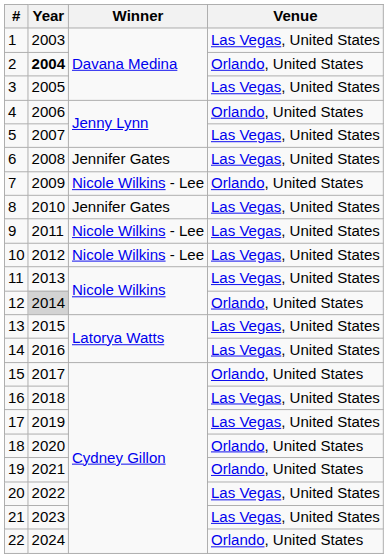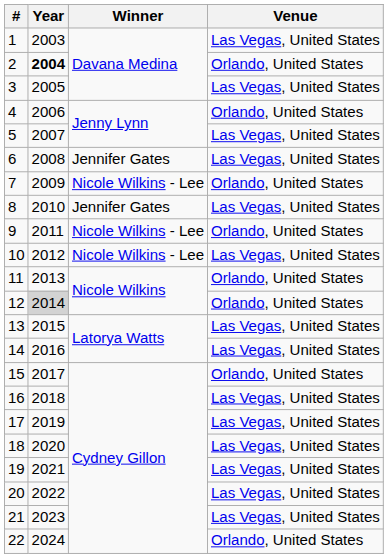 <table class="wikitable">
 <tr>
 <th>#</th>
 <th>Year</th>
 <th>Winner</th>
 <th>Venue</th>
 </tr>
 <tr>
 <td>1</td>
 <td>2003</td>
 <td rowspan="3"> <a href='#'>Davana Medina</a></td>
 <td> <a href='#'>Las Vegas</a>, United States</td>
 </tr>
 <tr>
 <td>2</td>
 <td><strong>2004</strong></td>
 <td rowspan="1"> <a href='#'>Orlando</a>, United States</td>
 </tr>
 <tr>
 <td>3</td>
 <td>2005</td>
 <td> <a href='#'>Las Vegas</a>, United States</td>
 </tr>
 <tr>
 <td>4</td>
 <td>2006</td>
 <td rowspan="2"> <a href='#'>Jenny Lynn</a></td>
 <td rowspan="1"> <a href='#'>Orlando</a>, United States</td>
 </tr>
 <tr>
 <td>5</td>
 <td>2007</td>
 <td> <a href='#'>Las Vegas</a>, United States</td>
 </tr>
 <tr>
 <td>6</td>
 <td>2008</td>
 <td> Jennifer Gates</td>
 <td> <a href='#'>Las Vegas</a>, United States</td>
 </tr>
 <tr>
 <td>7</td>
 <td>2009</td>
 <td> <a href='#'>Nicole Wilkins</a> - Lee</td>
 <td> <a href='#'>Orlando</a>, United States</td>
 </tr>
 <tr>
 <td>8</td>
 <td>2010</td>
 <td> Jennifer Gates</td>
 <td> <a href='#'>Las Vegas</a>, United States</td>
 </tr>
 <tr>
 <td>9</td>
 <td>2011</td>
 <td> <a href='#'>Nicole Wilkins</a> - Lee</td>
-<td> <a href='#'>Las Vegas</a>, United States</td>
+<td> <a href='#'>Orlando</a>, United States</td>
 </tr>
 <tr>
 <td>10</td>
 <td>2012</td>
 <td> <a href='#'>Nicole Wilkins</a> - Lee</td>
 <td> <a href='#'>Las Vegas</a>, United States</td>
 </tr>
 <tr>
 <td>11</td>
 <td>2013</td>
 <td rowspan="2"> <a href='#'>Nicole Wilkins</a></td>
-<td> <a href='#'>Las Vegas</a>, United States</td>
+<td> <a href='#'>Orlando</a>, United States</td>
 </tr>
 <tr>
 <td>12</td>
 <td style="background: lightgrey;">2014</td>
 <td> <a href='#'>Orlando</a>, United States</td>
 </tr>
 <tr>
 <td>13</td>
 <td>2015</td>
 <td rowspan="2"> <a href='#'>Latorya Watts</a></td>
 <td> <a href='#'>Las Vegas</a>, United States</td>
 </tr>
 <tr>
 <td>14</td>
 <td>2016</td>
 <td> <a href='#'>Las Vegas</a>, United States</td>
 </tr>
 <tr>
 <td>15</td>
 <td>2017</td>
 <td rowspan="8"> <a href='#'>Cydney Gillon</a></td>
 <td rowspan="1"> <a href='#'>Orlando</a>, United States</td>
 </tr>
 <tr>
 <td>16</td>
 <td>2018</td>
 <td> <a href='#'>Las Vegas</a>, United States</td>
 </tr>
 <tr>
 <td>17</td>
 <td>2019</td>
 <td> <a href='#'>Las Vegas</a>, United States</td>
 </tr>
 <tr>
 <td>18</td>
 <td>2020</td>
-<td> <a href='#'>Orlando</a>, United States</td>
+<td> <a href='#'>Las Vegas</a>, United States</td>
 </tr>
 <tr>
 <td>19</td>
 <td>2021</td>
-<td> <a href='#'>Orlando</a>, United States</td>
+<td> <a href='#'>Las Vegas</a>, United States</td>
 </tr>
 <tr>
 <td>20</td>
 <td>2022</td>
 <td> <a href='#'>Las Vegas</a>, United States</td>
 </tr>
 <tr>
 <td>21</td>
 <td>2023</td>
 <td> <a href='#'>Las Vegas</a>, United States</td>
 </tr>
 <tr>
 <td>22</td>
 <td>2024</td>
 <td> <a href='#'>Orlando</a>, United States</td>
 </tr>
 </table>
